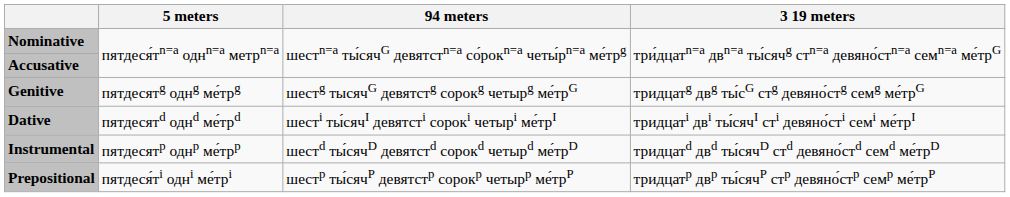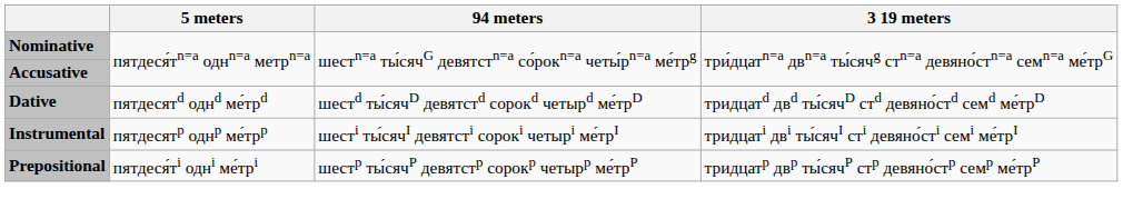 <table class="wikitable">
 <tr>
 <th></th>
 <th>5 meters</th>
 <th> 94 meters</th>
 <th>3 19 meters</th>
 </tr>
 <tr>
 <td style="background:#C0C0C0"><strong>Nominative</strong></td>
 <td rowspan="2">пятдеся́т<sup>n=a</sup> одн<sup>n=a</sup> метр<sup>n=a</sup></td>
 <td rowspan="2">шест<sup>n=a</sup> ты́сяч<sup>G</sup> девятст<sup>n=a</sup> со́рок<sup>n=a</sup> четы́р<sup>n=a</sup> ме́тр<sup>g</sup></td>
 <td rowspan="2">три́дцат<sup>n=a</sup> дв<sup>n=a</sup> ты́сяч<sup>g</sup> ст<sup>n=a</sup> девяно́ст<sup>n=a</sup> сем<sup>n=a</sup> ме́тр<sup>G</sup></td>
 </tr>
 <tr>
 <td style="background:#C0C0C0"><strong>Accusative</strong></td>
 </tr>
 <tr>
-<td style="background:#C0C0C0"><strong>Genitive</strong></td>
-<td>пятдесят<sup>g</sup> одн<sup>g</sup> ме́тр<sup>g</sup></td>
-<td>шест<sup>g</sup> тысяч<sup>G</sup> девятст<sup>g</sup> сорок<sup>g</sup> четыр<sup>g</sup> ме́тр<sup>G</sup></td>
-<td>тридцат<sup>g</sup> дв<sup>g</sup> ты́с<sup>G</sup> ст<sup>g</sup> девяно́ст<sup>g</sup> сем<sup>g</sup> ме́тр<sup>G</sup></td>
-</tr>
-<tr>
 <td style="background:#C0C0C0"><strong>Dative</strong></td>
 <td>пятдесят<sup>d</sup> одн<sup>d</sup> ме́тр<sup>d</sup></td>
-<td>шест<sup>i</sup> ты́сяч<sup>I</sup> девятст<sup>i</sup> сорок<sup>i</sup> четыр<sup>i</sup> ме́тр<sup>I</sup></td>
-<td>тридцат<sup>i</sup> дв<sup>i</sup> ты́сяч<sup>I</sup> ст<sup>i</sup> девяно́ст<sup>i</sup> сем<sup>i</sup> ме́тр<sup>I</sup></td>
+<td>шест<sup>d</sup> ты́сяч<sup>D</sup> девятст<sup>d</sup> сорок<sup>d</sup> четыр<sup>d</sup> ме́тр<sup>D</sup></td>
+<td>тридцат<sup>d</sup> дв<sup>d</sup> ты́сяч<sup>D</sup> ст<sup>d</sup> девяно́ст<sup>d</sup> сем<sup>d</sup> ме́тр<sup>D</sup></td>
 </tr>
 <tr>
 <td style="background:#C0C0C0"><strong>Instrumental</strong></td>
 <td>пятдесят<sup>p</sup> одн<sup>p</sup> ме́тр<sup>p</sup></td>
-<td>шест<sup>d</sup> ты́сяч<sup>D</sup> девятст<sup>d</sup> сорок<sup>d</sup> четыр<sup>d</sup> ме́тр<sup>D</sup></td>
-<td>тридцат<sup>d</sup> дв<sup>d</sup> ты́сяч<sup>D</sup> ст<sup>d</sup> девяно́ст<sup>d</sup> сем<sup>d</sup> ме́тр<sup>D</sup></td>
+<td>шест<sup>i</sup> ты́сяч<sup>I</sup> девятст<sup>i</sup> сорок<sup>i</sup> четыр<sup>i</sup> ме́тр<sup>I</sup></td>
+<td>тридцат<sup>i</sup> дв<sup>i</sup> ты́сяч<sup>I</sup> ст<sup>i</sup> девяно́ст<sup>i</sup> сем<sup>i</sup> ме́тр<sup>I</sup></td>
 </tr>
 <tr>
 <td style="background:#C0C0C0"><strong>Prepositional</strong></td>
 <td>пятдеся́т<sup>i</sup> одн<sup>i</sup> ме́тр<sup>i</sup></td>
 <td>шест<sup>p</sup> ты́сяч<sup>P</sup> девятст<sup>p</sup> сорок<sup>p</sup> четыр<sup>p</sup> ме́тр<sup>P</sup></td>
 <td>тридцат<sup>p</sup> дв<sup>p</sup> ты́сяч<sup>P</sup> ст<sup>p</sup> девяно́ст<sup>p</sup> сем<sup>p</sup> ме́тр<sup>P</sup></td>
 </tr>
 </table>
